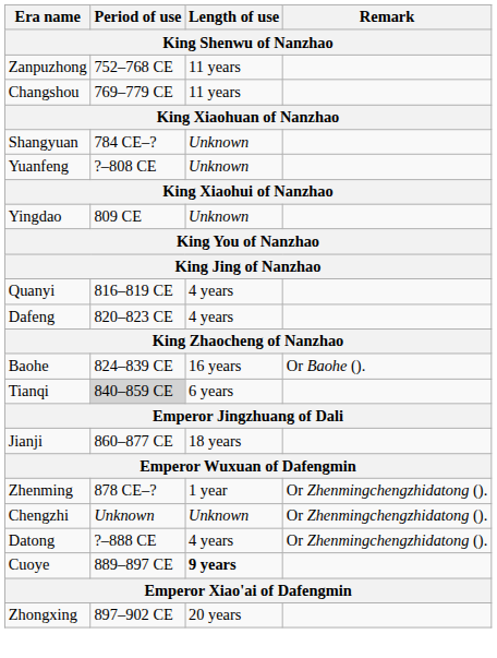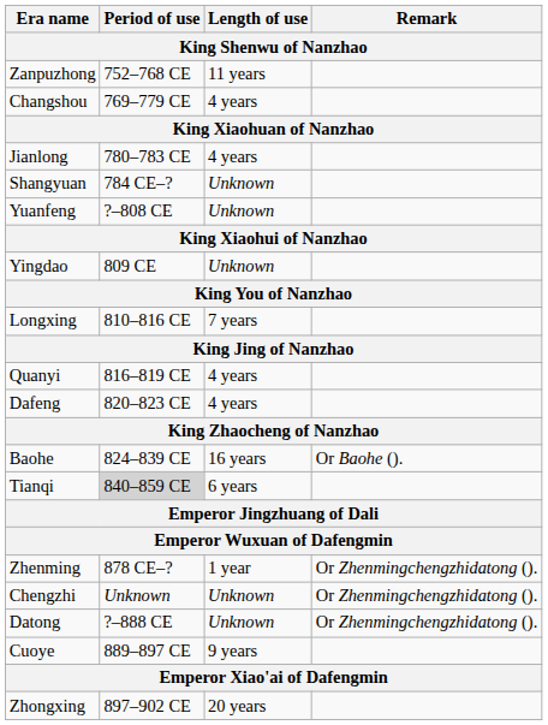 <table class="wikitable">
 <tr>
 <th>Era name</th>
 <th>Period of use</th>
 <th>Length of use</th>
 <th>Remark</th>
 </tr>
 <tr>
 <th colspan="4">King Shenwu of Nanzhao<br></th>
 </tr>
 <tr>
 <td>Zanpuzhong<br></td>
 <td>752–768 CE</td>
 <td>11 years</td>
 <td></td>
 </tr>
 <tr>
 <td>Changshou<br></td>
 <td>769–779 CE</td>
-<td>11 years</td>
+<td>4 years</td>
 <td></td>
 </tr>
 <tr>
 <th colspan="4">King Xiaohuan of Nanzhao<br></th>
+</tr>
+<tr>
+<td>Jianlong<br></td>
+<td>780–783 CE</td>
+<td>4 years</td>
+<td></td>
 </tr>
 <tr>
 <td>Shangyuan<br></td>
 <td>784 CE–?</td>
 <td><em>Unknown</em></td>
 <td></td>
 </tr>
 <tr>
 <td>Yuanfeng<br></td>
 <td>?–808 CE</td>
 <td><em>Unknown</em></td>
 <td></td>
 </tr>
 <tr>
 <th colspan="4">King Xiaohui of Nanzhao<br></th>
 </tr>
 <tr>
 <td>Yingdao<br></td>
 <td>809 CE</td>
 <td><em>Unknown</em></td>
 <td></td>
 </tr>
 <tr>
 <th colspan="4">King You of Nanzhao<br></th>
+</tr>
+<tr>
+<td>Longxing<br></td>
+<td>810–816 CE</td>
+<td>7 years</td>
+<td></td>
 </tr>
 <tr>
 <th colspan="4">King Jing of Nanzhao<br></th>
 </tr>
 <tr>
 <td>Quanyi<br></td>
 <td>816–819 CE</td>
 <td>4 years</td>
 <td></td>
 </tr>
 <tr>
 <td>Dafeng<br></td>
 <td>820–823 CE</td>
 <td>4 years</td>
 <td></td>
 </tr>
 <tr>
 <th colspan="4">King Zhaocheng of Nanzhao<br></th>
 </tr>
 <tr>
 <td>Baohe<br></td>
 <td>824–839 CE</td>
 <td>16 years</td>
 <td>Or <em>Baohe</em> ().</td>
 </tr>
 <tr>
 <td>Tianqi<br></td>
 <td style="background: lightgrey;">840–859 CE</td>
 <td>6 years</td>
 <td></td>
 </tr>
 <tr>
 <th colspan="4">Emperor Jingzhuang of Dali<br></th>
 </tr>
 <tr>
-<td>Jianji<br></td>
-<td>860–877 CE</td>
-<td>18 years</td>
-<td></td>
-</tr>
-<tr>
 <th colspan="4">Emperor Wuxuan of Dafengmin<br></th>
 </tr>
 <tr>
 <td>Zhenming<br></td>
 <td>878 CE–?</td>
 <td>1 year</td>
 <td>Or <em>Zhenmingchengzhidatong</em> ().</td>
 </tr>
 <tr>
 <td>Chengzhi<br></td>
 <td><em>Unknown</em></td>
 <td><em>Unknown</em></td>
 <td>Or <em>Zhenmingchengzhidatong</em> ().</td>
 </tr>
 <tr>
 <td>Datong<br></td>
 <td>?–888 CE</td>
-<td>4 years</td>
+<td><em>Unknown</em></td>
 <td>Or <em>Zhenmingchengzhidatong</em> ().</td>
 </tr>
 <tr>
 <td>Cuoye<br></td>
 <td>889–897 CE</td>
-<td><strong>9 years</strong></td>
+<td>9 years</td>
 <td></td>
 </tr>
 <tr>
 <th colspan="4">Emperor Xiao'ai of Dafengmin<br></th>
 </tr>
 <tr>
 <td>Zhongxing<br></td>
 <td>897–902 CE</td>
 <td>20 years</td>
 <td></td>
 </tr>
 </table>
